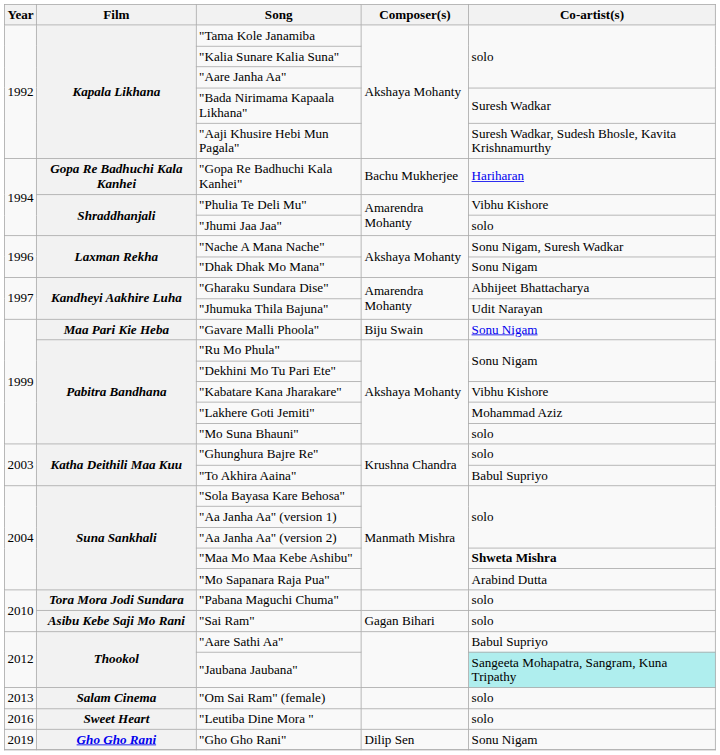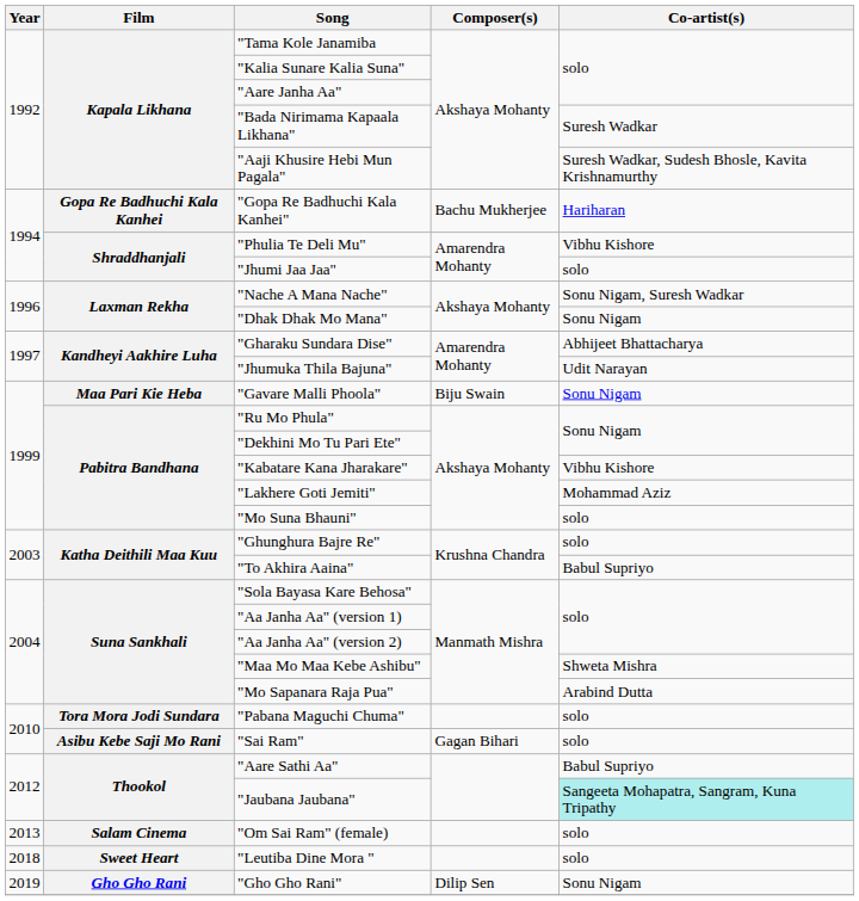 <table class="wikitable">
 <tr>
 <th>Year</th>
 <th>Film</th>
 <th>Song</th>
 <th>Composer(s)</th>
 <th>Co-artist(s)</th>
 </tr>
 <tr>
 <td rowspan=5>1992</td>
 <th rowspan=5><em>Kapala Likhana</em></th>
 <td>"Tama Kole Janamiba</td>
 <td rowspan=5>Akshaya Mohanty</td>
 <td rowspan=3>solo</td>
 </tr>
 <tr>
 <td>"Kalia Sunare Kalia Suna"</td>
 </tr>
 <tr>
 <td>"Aare Janha Aa"</td>
 </tr>
 <tr>
 <td>"Bada Nirimama Kapaala Likhana"</td>
 <td>Suresh Wadkar</td>
 </tr>
 <tr>
 <td>"Aaji Khusire Hebi Mun Pagala"</td>
 <td>Suresh Wadkar, Sudesh Bhosle, Kavita Krishnamurthy</td>
 </tr>
 <tr>
 <td rowspan=3>1994</td>
 <th><em>Gopa Re Badhuchi Kala Kanhei</em></th>
 <td>"Gopa Re Badhuchi Kala Kanhei"</td>
 <td>Bachu Mukherjee</td>
 <td><a href='#'>Hariharan</a></td>
 </tr>
 <tr>
 <th rowspan=2><em>Shraddhanjali</em></th>
 <td>"Phulia Te Deli Mu"</td>
 <td rowspan=2>Amarendra Mohanty</td>
 <td>Vibhu Kishore</td>
 </tr>
 <tr>
 <td>"Jhumi Jaa Jaa"</td>
 <td>solo</td>
 </tr>
 <tr>
 <td rowspan=2>1996</td>
 <th rowspan=2><em>Laxman Rekha</em></th>
 <td>"Nache A Mana Nache"</td>
 <td rowspan=2>Akshaya Mohanty</td>
 <td rowspan=1>Sonu Nigam, Suresh Wadkar</td>
 </tr>
 <tr>
 <td>"Dhak Dhak Mo Mana"</td>
 <td>Sonu Nigam</td>
 </tr>
 <tr>
 <td rowspan="2">1997</td>
 <th rowspan=2><em>Kandheyi Aakhire Luha</em></th>
 <td>"Gharaku Sundara Dise"</td>
 <td rowspan=2>Amarendra Mohanty</td>
 <td rowspan=1>Abhijeet Bhattacharya</td>
 </tr>
 <tr>
 <td>"Jhumuka Thila Bajuna"</td>
 <td>Udit Narayan</td>
 </tr>
 <tr>
 <td rowspan=6>1999</td>
 <th><em>Maa Pari Kie Heba</em></th>
 <td>"Gavare Malli Phoola"</td>
 <td>Biju Swain</td>
 <td><a href='#'>Sonu Nigam</a></td>
 </tr>
 <tr>
 <th rowspan=5><em>Pabitra Bandhana</em></th>
 <td>"Ru Mo Phula"</td>
 <td rowspan=5>Akshaya Mohanty</td>
 <td rowspan=2>Sonu Nigam</td>
 </tr>
 <tr>
 <td>"Dekhini Mo Tu Pari Ete"</td>
 </tr>
 <tr>
 <td>"Kabatare Kana Jharakare"</td>
 <td>Vibhu Kishore</td>
 </tr>
 <tr>
 <td>"Lakhere Goti Jemiti"</td>
 <td>Mohammad Aziz</td>
 </tr>
 <tr>
 <td>"Mo Suna Bhauni"</td>
 <td>solo</td>
 </tr>
 <tr>
 <td rowspan=2>2003</td>
 <th rowspan=2><em>Katha Deithili Maa Kuu</em></th>
 <td>"Ghunghura Bajre Re"</td>
 <td rowspan=2>Krushna Chandra</td>
 <td>solo</td>
 </tr>
 <tr>
 <td>"To Akhira Aaina"</td>
 <td>Babul Supriyo</td>
 </tr>
 <tr>
 <td rowspan=5>2004</td>
 <th rowspan=5><em>Suna Sankhali</em></th>
 <td>"Sola Bayasa Kare Behosa"</td>
 <td rowspan=5>Manmath Mishra</td>
 <td rowspan=3>solo</td>
 </tr>
 <tr>
 <td>"Aa Janha Aa" (version 1)</td>
 </tr>
 <tr>
 <td>"Aa Janha Aa" (version 2)</td>
 </tr>
 <tr>
 <td>"Maa Mo Maa Kebe Ashibu"</td>
-<td><strong>Shweta Mishra</strong></td>
+<td>Shweta Mishra</td>
 </tr>
 <tr>
 <td>"Mo Sapanara Raja Pua"</td>
 <td>Arabind Dutta</td>
 </tr>
 <tr>
 <td rowspan="2">2010</td>
 <th rowspan=1><em>Tora Mora Jodi Sundara</em></th>
 <td>"Pabana Maguchi Chuma"</td>
 <td rowspan=1></td>
 <td rowspan=1>solo</td>
 </tr>
 <tr>
 <th rowspan=1><em>Asibu Kebe Saji Mo Rani</em></th>
 <td>"Sai Ram"</td>
 <td rowspan=1>Gagan Bihari</td>
 <td rowspan=1>solo</td>
 </tr>
 <tr>
 <td rowspan=2>2012</td>
 <th rowspan=2><em>Thookol</em></th>
 <td>"Aare Sathi Aa"</td>
 <td rowspan=2></td>
 <td>Babul Supriyo</td>
 </tr>
 <tr>
 <td>"Jaubana Jaubana"</td>
 <td style="background: paleturquoise;">Sangeeta Mohapatra, Sangram, Kuna Tripathy</td>
 </tr>
 <tr>
 <td rowspan="1">2013</td>
 <th rowspan="1"><em>Salam Cinema</em></th>
 <td>"Om Sai Ram" (female)</td>
 <td rowspan=1></td>
 <td rowspan=1>solo</td>
 </tr>
 <tr>
-<td>2016</td>
+<td>2018</td>
 <th><em>Sweet Heart</em></th>
 <td>"Leutiba Dine Mora "</td>
 <td></td>
 <td>solo</td>
 </tr>
 <tr>
 <td rowspan="1">2019</td>
 <th rowspan="1"><strong><em><a href='#'>Gho Gho Rani</a></em></strong></th>
 <td>"Gho Gho Rani"</td>
 <td rowspan="1">Dilip Sen</td>
 <td>Sonu Nigam</td>
 </tr>
 <tr>
 </tr>
 </table>
